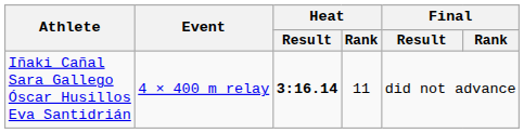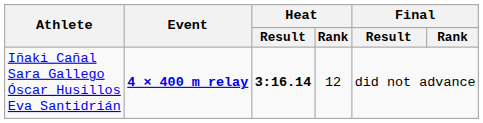 <table class=wikitable style=font-size:90%>
 <tr>
 <th rowspan=2>Athlete</th>
 <th rowspan=2>Event</th>
 <th colspan=2>Heat</th>
 <th colspan=2>Final</th>
 </tr>
 <tr style=font-size:95%>
 <th>Result</th>
 <th>Rank</th>
 <th>Result</th>
 <th>Rank</th>
 </tr>
 <tr align=center>
 <td align=left><a href='#'>Iñaki Cañal</a><br><a href='#'>Sara Gallego</a><br><a href='#'>Óscar Husillos</a><br><a href='#'>Eva Santidrián</a></td>
-<td align=left><a href='#'>4 × 400 m relay</a></td>
+<td align=left><strong><a href='#'>4 × 400 m relay</a></strong></td>
 <td><strong>3:16.14 </strong></td>
-<td>11</td>
+<td>12</td>
 <td colspan=2>did not advance</td>
 </tr>
 </table>
